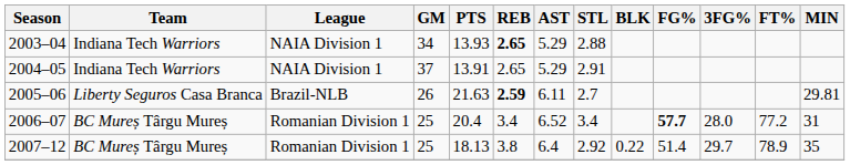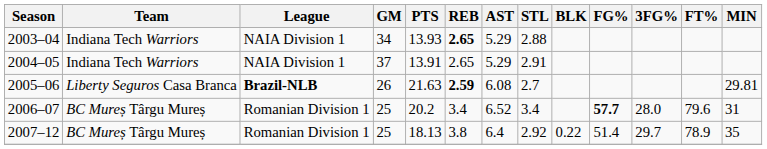 <table class="wikitable">
 <tr>
 <th>Season</th>
 <th>Team</th>
 <th>League</th>
 <th>GM</th>
 <th>PTS</th>
 <th>REB</th>
 <th>AST</th>
 <th>STL</th>
 <th>BLK</th>
 <th>FG%</th>
 <th>3FG%</th>
 <th>FT%</th>
 <th>MIN</th>
 </tr>
 <tr>
 <td>2003–04</td>
 <td>Indiana Tech <em>Warriors</em></td>
 <td>NAIA Division 1</td>
 <td>34</td>
 <td>13.93</td>
 <td><strong>2.65</strong></td>
 <td>5.29</td>
 <td>2.88</td>
 <td></td>
 <td></td>
 <td></td>
 <td></td>
 <td></td>
 </tr>
 <tr>
 <td>2004–05</td>
 <td>Indiana Tech <em>Warriors</em></td>
 <td>NAIA Division 1</td>
 <td>37</td>
 <td>13.91</td>
 <td>2.65</td>
 <td>5.29</td>
 <td>2.91</td>
 <td></td>
 <td></td>
 <td></td>
 <td></td>
 <td></td>
 </tr>
 <tr>
 <td>2005–06</td>
 <td><em>Liberty Seguros</em> Casa Branca</td>
-<td>Brazil-NLB</td>
+<td><strong>Brazil-NLB</strong></td>
 <td>26</td>
 <td>21.63</td>
 <td><strong>2.59</strong></td>
-<td>6.11</td>
+<td>6.08</td>
 <td>2.7</td>
 <td></td>
 <td></td>
 <td></td>
 <td></td>
 <td>29.81</td>
 </tr>
 <tr>
 <td>2006–07</td>
 <td><em>BC Mureș</em> Târgu Mureș</td>
 <td>Romanian Division 1</td>
 <td>25</td>
-<td>20.4</td>
+<td>20.2</td>
 <td>3.4</td>
 <td>6.52</td>
 <td>3.4</td>
 <td></td>
 <td><strong>57.7</strong></td>
 <td>28.0</td>
-<td>77.2</td>
+<td>79.6</td>
 <td>31</td>
 </tr>
 <tr>
 <td>2007–12</td>
 <td><em>BC Mureș</em> Târgu Mureș</td>
 <td>Romanian Division 1</td>
 <td>25</td>
 <td>18.13</td>
 <td>3.8</td>
 <td>6.4</td>
 <td>2.92</td>
 <td>0.22</td>
 <td>51.4</td>
 <td>29.7</td>
 <td>78.9</td>
 <td>35</td>
 </tr>
 <tr>
 </tr>
 </table>
